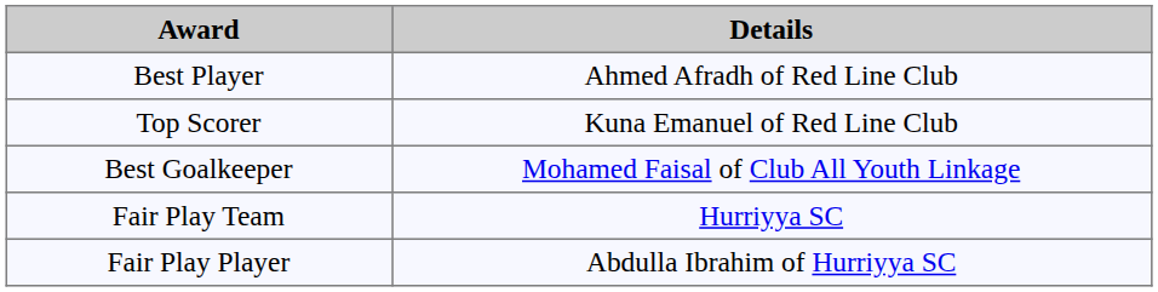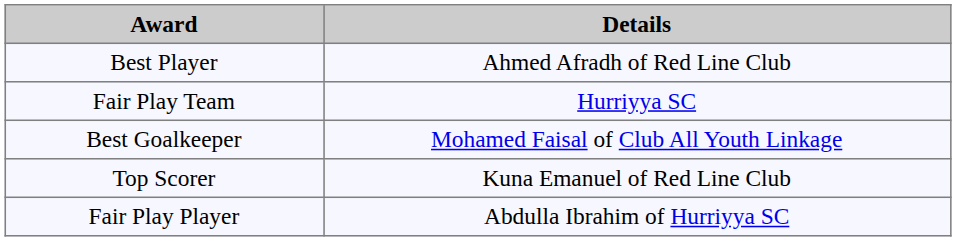 <table bgcolor="#f7f8ff" align="center" cellpadding="3" cellspacing="0" border="1" style="font-size: 95%; border: gray solid 1px; border-collapse: collapse;">
 <tr bgcolor="#CCCCCC" align="center">
 <td width="200"><strong>Award</strong></td>
 <td width="400"><strong>Details</strong></td>
 </tr>
 <tr align=center>
 <td>Best Player</td>
 <td>Ahmed Afradh of Red Line Club</td>
 </tr>
 <tr align=center>
-<td>Top Scorer</td>
-<td>Kuna Emanuel of Red Line Club</td>
+<td>Fair Play Team</td>
+<td><a href='#'>Hurriyya SC</a></td>
 </tr>
 <tr align=center>
 <td>Best Goalkeeper</td>
 <td><a href='#'>Mohamed Faisal</a> of <a href='#'>Club All Youth Linkage</a></td>
 </tr>
 <tr align=center>
-<td>Fair Play Team</td>
-<td><a href='#'>Hurriyya SC</a></td>
+<td>Top Scorer</td>
+<td>Kuna Emanuel of Red Line Club</td>
 </tr>
 <tr align=center>
 <td>Fair Play Player</td>
 <td>Abdulla Ibrahim of <a href='#'>Hurriyya SC</a></td>
 </tr>
 </table>
